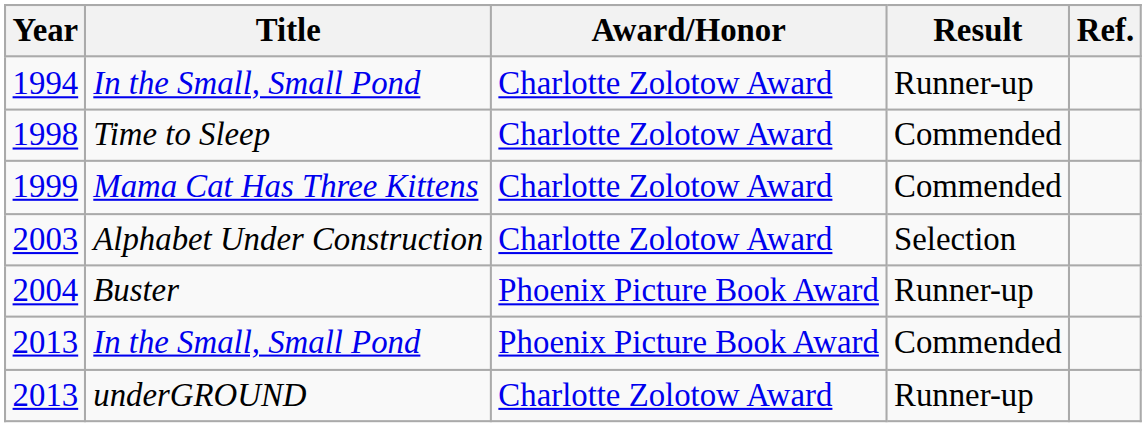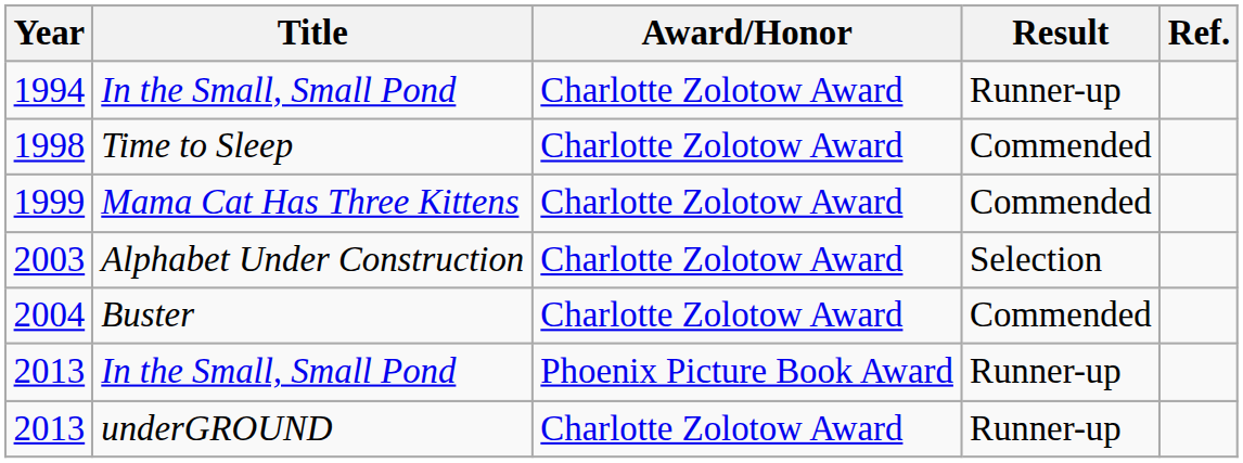 <table class="wikitable sortable mw-collapsible">
 <tr>
 <th>Year</th>
 <th>Title</th>
 <th>Award/Honor</th>
 <th>Result</th>
 <th>Ref.</th>
 </tr>
 <tr>
 <td><a href='#'>1994</a></td>
 <td><em><a href='#'>In the Small, Small Pond</a></em></td>
 <td><a href='#'>Charlotte Zolotow Award</a></td>
 <td>Runner-up</td>
 <td></td>
 </tr>
 <tr>
 <td rowspan="1"><a href='#'>1998</a></td>
 <td><em>Time to Sleep</em></td>
 <td><a href='#'>Charlotte Zolotow Award</a></td>
 <td>Commended</td>
 <td></td>
 </tr>
 <tr>
 <td rowspan="1"><a href='#'>1999</a></td>
 <td><em><a href='#'>Mama Cat Has Three Kittens</a></em></td>
 <td><a href='#'>Charlotte Zolotow Award</a></td>
 <td>Commended</td>
 <td></td>
 </tr>
 <tr>
 <td><a href='#'>2003</a></td>
 <td><em>Alphabet Under Construction</em></td>
 <td><a href='#'>Charlotte Zolotow Award</a></td>
 <td>Selection</td>
 <td></td>
 </tr>
 <tr>
 <td rowspan="1"><a href='#'>2004</a></td>
 <td><em>Buster</em></td>
-<td><a href='#'>Phoenix Picture Book Award</a></td>
-<td>Runner-up</td>
+<td><a href='#'>Charlotte Zolotow Award</a></td>
+<td>Commended</td>
 <td></td>
 </tr>
 <tr>
 <td><a href='#'>2013</a></td>
 <td><em><a href='#'>In the Small, Small Pond</a></em></td>
 <td><a href='#'>Phoenix Picture Book Award</a></td>
-<td>Commended</td>
+<td>Runner-up</td>
 <td></td>
 </tr>
 <tr>
 <td rowspan="1"><a href='#'>2013</a></td>
 <td><em>underGROUND</em></td>
 <td><a href='#'>Charlotte Zolotow Award</a></td>
 <td>Runner-up</td>
 <td></td>
 </tr>
 </table>
